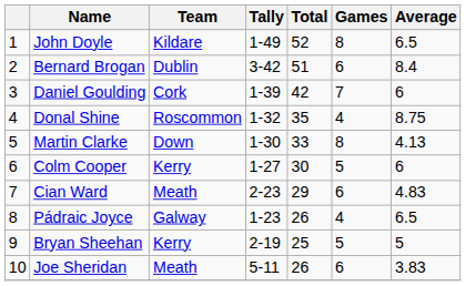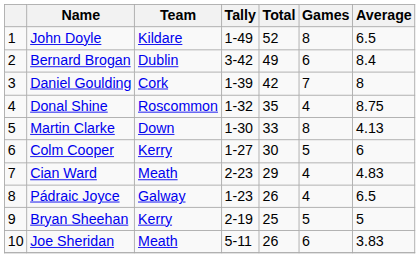 <table class="wikitable">
 <tr>
 <th></th>
 <th>Name</th>
 <th>Team</th>
 <th>Tally</th>
 <th>Total</th>
 <th>Games</th>
 <th>Average</th>
 </tr>
 <tr>
 <td>1</td>
 <td><a href='#'>John Doyle</a></td>
 <td><a href='#'>Kildare</a></td>
 <td>1-49</td>
 <td>52</td>
 <td>8</td>
 <td>6.5</td>
 </tr>
 <tr>
 <td>2</td>
 <td><a href='#'>Bernard Brogan</a></td>
 <td><a href='#'>Dublin</a></td>
 <td>3-42</td>
-<td>51</td>
+<td>49</td>
 <td>6</td>
 <td>8.4</td>
 </tr>
 <tr>
 <td>3</td>
 <td><a href='#'>Daniel Goulding</a></td>
 <td><a href='#'>Cork</a></td>
 <td>1-39</td>
 <td>42</td>
 <td>7</td>
-<td>6</td>
+<td>8</td>
 </tr>
 <tr>
 <td>4</td>
 <td><a href='#'>Donal Shine</a></td>
 <td><a href='#'>Roscommon</a></td>
 <td>1-32</td>
 <td>35</td>
 <td>4</td>
 <td>8.75</td>
 </tr>
 <tr>
 <td>5</td>
 <td><a href='#'>Martin Clarke</a></td>
 <td><a href='#'>Down</a></td>
 <td>1-30</td>
 <td>33</td>
 <td>8</td>
 <td>4.13</td>
 </tr>
 <tr>
 <td>6</td>
 <td><a href='#'>Colm Cooper</a></td>
 <td><a href='#'>Kerry</a></td>
 <td>1-27</td>
 <td>30</td>
 <td>5</td>
 <td>6</td>
 </tr>
 <tr>
 <td>7</td>
 <td><a href='#'>Cian Ward</a></td>
 <td><a href='#'>Meath</a></td>
 <td>2-23</td>
 <td>29</td>
-<td>6</td>
+<td>4</td>
 <td>4.83</td>
 </tr>
 <tr>
 <td>8</td>
 <td><a href='#'>Pádraic Joyce</a></td>
 <td><a href='#'>Galway</a></td>
 <td>1-23</td>
 <td>26</td>
 <td>4</td>
 <td>6.5</td>
 </tr>
 <tr>
 <td>9</td>
 <td><a href='#'>Bryan Sheehan</a></td>
 <td><a href='#'>Kerry</a></td>
 <td>2-19</td>
 <td>25</td>
 <td>5</td>
 <td>5</td>
 </tr>
 <tr>
 <td>10</td>
 <td><a href='#'>Joe Sheridan</a></td>
 <td><a href='#'>Meath</a></td>
 <td>5-11</td>
 <td>26</td>
 <td>6</td>
 <td>3.83</td>
 </tr>
 <tr>
 </tr>
 </table>
